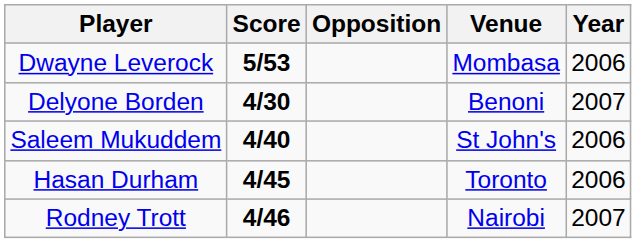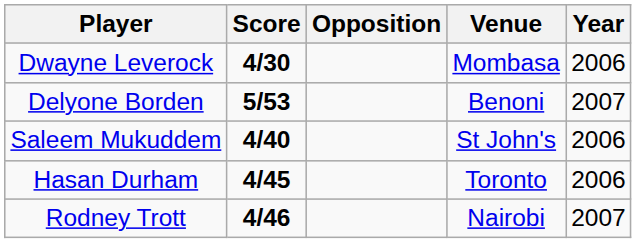 <table class="wikitable sortable" style="text-align: center;">
 <tr>
 <th>Player</th>
 <th>Score</th>
 <th>Opposition</th>
 <th>Venue</th>
 <th>Year</th>
 </tr>
 <tr>
 <td><a href='#'>Dwayne Leverock</a></td>
-<td><strong>5/53</strong></td>
+<td><strong>4/30</strong></td>
 <td></td>
 <td><a href='#'>Mombasa</a></td>
 <td>2006</td>
 </tr>
 <tr>
 <td><a href='#'>Delyone Borden</a></td>
-<td><strong>4/30</strong></td>
+<td><strong>5/53</strong></td>
 <td></td>
 <td><a href='#'>Benoni</a></td>
 <td>2007</td>
 </tr>
 <tr>
 <td><a href='#'>Saleem Mukuddem</a></td>
 <td><strong>4/40</strong></td>
 <td></td>
 <td><a href='#'>St John's</a></td>
 <td>2006</td>
 </tr>
 <tr>
 <td><a href='#'>Hasan Durham</a></td>
 <td><strong>4/45</strong></td>
 <td></td>
 <td><a href='#'>Toronto</a></td>
 <td>2006</td>
 </tr>
 <tr>
 <td><a href='#'>Rodney Trott</a></td>
 <td><strong>4/46</strong></td>
 <td></td>
 <td><a href='#'>Nairobi</a></td>
 <td>2007</td>
 </tr>
 </table>
